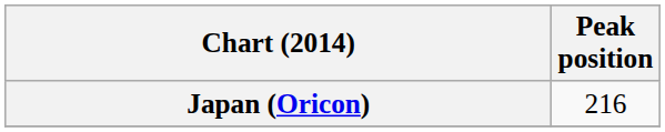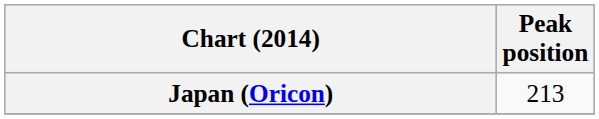 <table class="wikitable sortable plainrowheaders">
 <tr>
 <th scope="col" style="width:19em;">Chart (2014)</th>
 <th scope="col">Peak<br>position</th>
 </tr>
 <tr>
 <th scope="row">Japan (<a href='#'>Oricon</a>)</th>
-<td style="text-align:center;">216</td>
+<td style="text-align:center;">213</td>
 </tr>
 <tr>
 </tr>
 </table>
